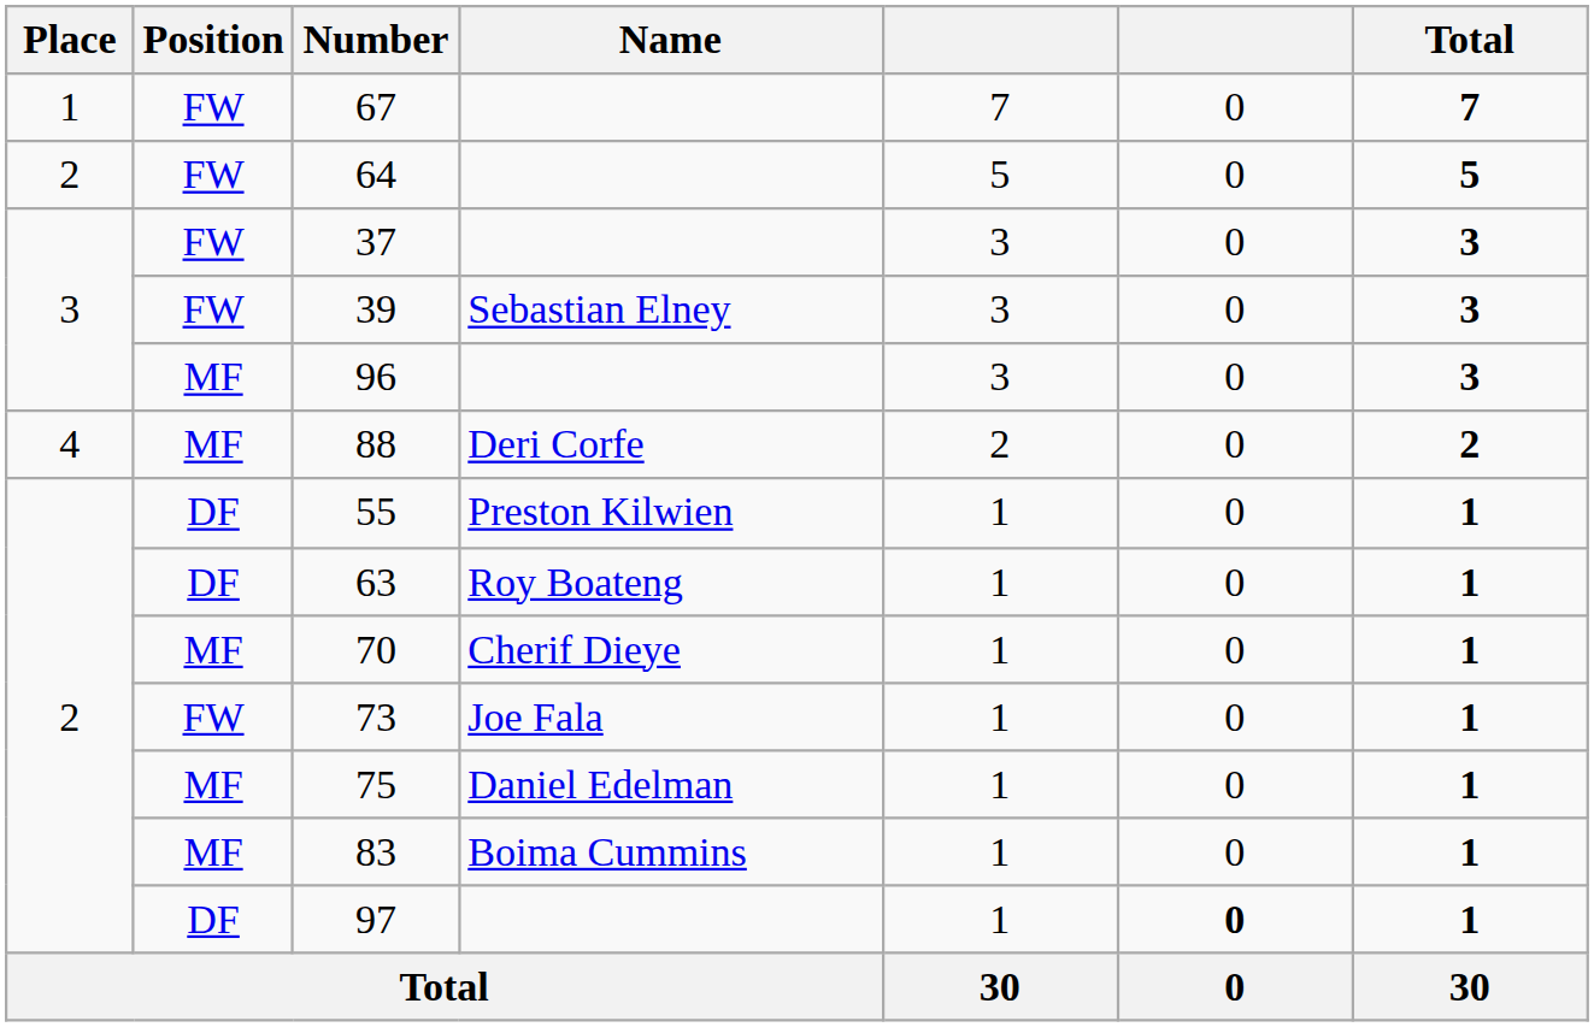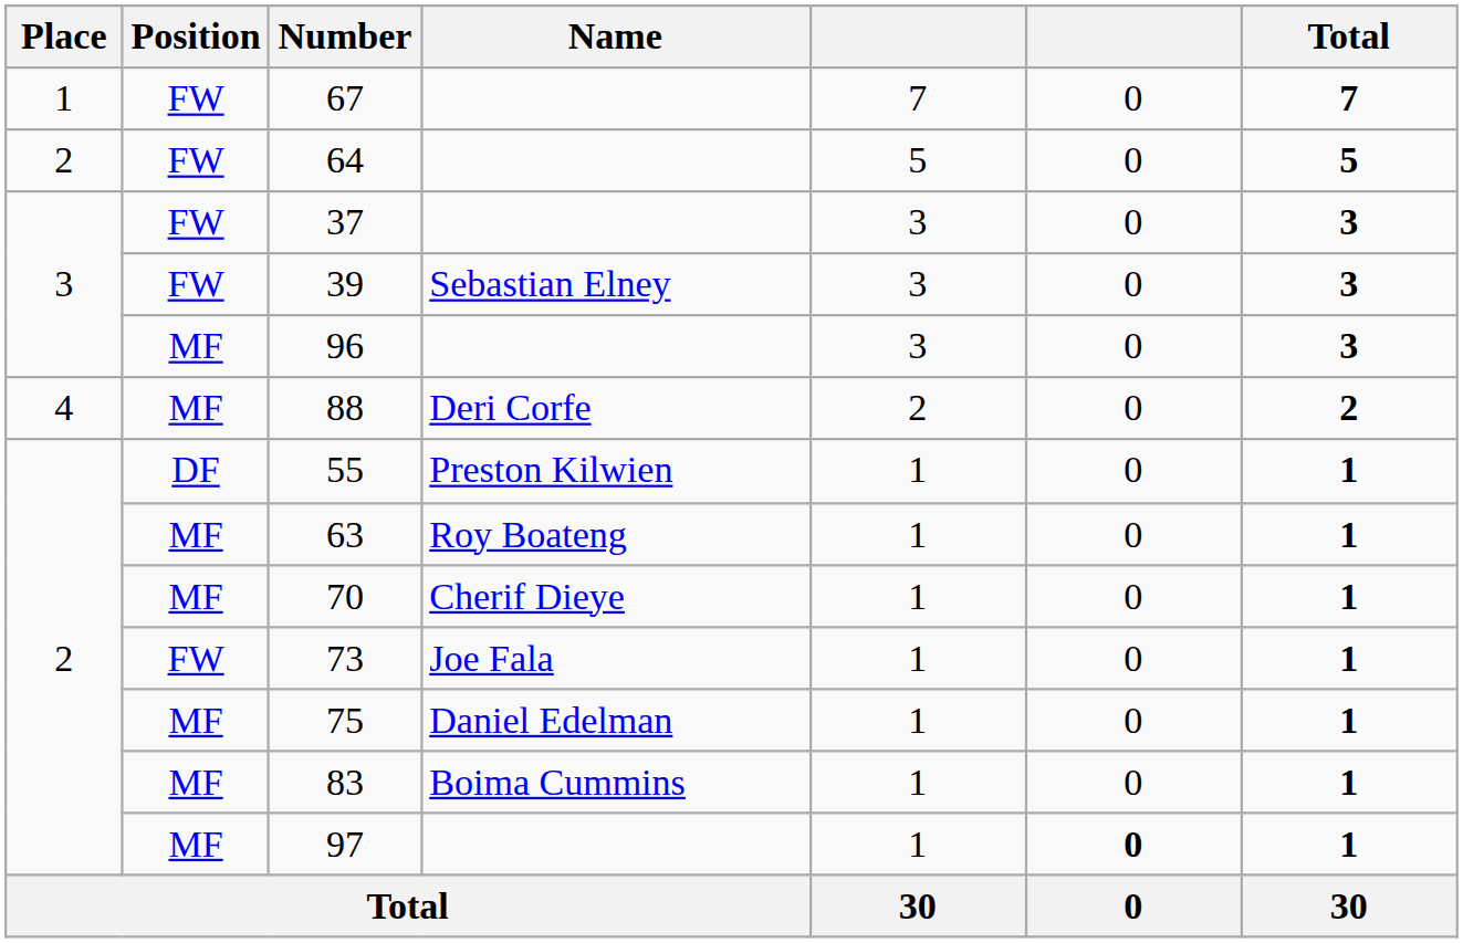 <table class="wikitable" style="font-size: 95%; text-align: center;">
 <tr>
 <th width=40>Place</th>
 <th width=40>Position</th>
 <th width=40>Number</th>
 <th width=150>Name</th>
 <th width=80></th>
 <th width=80></th>
 <th width=80><strong>Total</strong></th>
 </tr>
 <tr>
 <td>1</td>
 <td><a href='#'>FW</a></td>
 <td>67</td>
 <td align="left"></td>
 <td>7</td>
 <td>0</td>
 <td><strong>7</strong></td>
 </tr>
 <tr>
 <td>2</td>
 <td><a href='#'>FW</a></td>
 <td>64</td>
 <td align="left"></td>
 <td>5</td>
 <td>0</td>
 <td><strong>5</strong></td>
 </tr>
 <tr>
 <td rowspan="3">3</td>
 <td><a href='#'>FW</a></td>
 <td>37</td>
 <td align="left"></td>
 <td>3</td>
 <td>0</td>
 <td><strong>3</strong></td>
 </tr>
 <tr>
 <td><a href='#'>FW</a></td>
 <td>39</td>
 <td align="left"> <a href='#'>Sebastian Elney</a></td>
 <td>3</td>
 <td>0</td>
 <td><strong>3</strong></td>
 </tr>
 <tr>
 <td><a href='#'>MF</a></td>
 <td>96</td>
 <td align="left"></td>
 <td>3</td>
 <td>0</td>
 <td><strong>3</strong></td>
 </tr>
 <tr>
 <td>4</td>
 <td><a href='#'>MF</a></td>
 <td>88</td>
 <td align="left"> <a href='#'>Deri Corfe</a></td>
 <td>2</td>
 <td>0</td>
 <td><strong>2</strong></td>
 </tr>
 <tr>
 <td rowspan="7">2</td>
 <td><a href='#'>DF</a></td>
 <td>55</td>
 <td align="left"> <a href='#'>Preston Kilwien</a></td>
 <td>1</td>
 <td>0</td>
 <td><strong>1</strong></td>
 </tr>
 <tr>
-<td><a href='#'>DF</a></td>
+<td><a href='#'>MF</a></td>
 <td>63</td>
 <td align="left"> <a href='#'>Roy Boateng</a></td>
 <td>1</td>
 <td>0</td>
 <td><strong>1</strong></td>
 </tr>
 <tr>
 <td><a href='#'>MF</a></td>
 <td>70</td>
 <td align="left"> <a href='#'>Cherif Dieye</a></td>
 <td>1</td>
 <td>0</td>
 <td><strong>1</strong></td>
 </tr>
 <tr>
 <td><a href='#'>FW</a></td>
 <td>73</td>
 <td align="left"> <a href='#'>Joe Fala</a></td>
 <td>1</td>
 <td>0</td>
 <td><strong>1</strong></td>
 </tr>
 <tr>
 <td><a href='#'>MF</a></td>
 <td>75</td>
 <td align="left"> <a href='#'>Daniel Edelman</a></td>
 <td>1</td>
 <td>0</td>
 <td><strong>1</strong></td>
 </tr>
 <tr>
 <td><a href='#'>MF</a></td>
 <td>83</td>
 <td align="left"> <a href='#'>Boima Cummins</a></td>
 <td>1</td>
 <td>0</td>
 <td><strong>1</strong></td>
 </tr>
 <tr>
-<td><a href='#'>DF</a></td>
+<td><a href='#'>MF</a></td>
 <td>97</td>
 <td align="left"></td>
 <td>1</td>
 <td><strong>0</strong></td>
 <td><strong>1</strong></td>
 </tr>
 <tr>
 <th colspan="4">Total</th>
 <th>30</th>
 <th>0</th>
 <th>30</th>
 </tr>
 </table>
